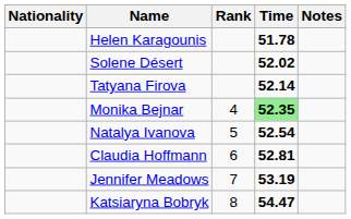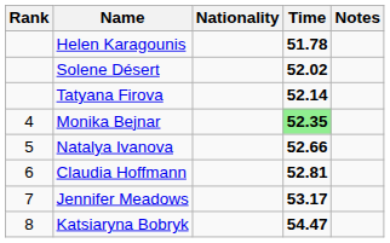 <table class="wikitable sortable" style="text-align:center">
 <tr>
+<th>Rank</th>
+<th>Name</th>
 <th>Nationality</th>
-<th>Name</th>
-<th>Rank</th>
 <th>Time</th>
 <th>Notes</th>
 </tr>
 <tr>
+<td></td>
+<td align=left><a href='#'>Helen Karagounis</a></td>
 <td align=left></td>
-<td align=left><a href='#'>Helen Karagounis</a></td>
-<td></td>
 <td><strong>51.78</strong></td>
 <td></td>
 </tr>
 <tr>
+<td></td>
+<td align=left><a href='#'>Solene Désert</a></td>
 <td align=left></td>
-<td align=left><a href='#'>Solene Désert</a></td>
-<td></td>
 <td><strong>52.02</strong></td>
 <td></td>
 </tr>
 <tr>
+<td></td>
+<td align=left><a href='#'>Tatyana Firova</a></td>
 <td align=left></td>
-<td align=left><a href='#'>Tatyana Firova</a></td>
-<td></td>
 <td><strong>52.14</strong></td>
 <td></td>
 </tr>
 <tr>
+<td>4</td>
+<td align=left><a href='#'>Monika Bejnar</a></td>
 <td align=left></td>
-<td align=left><a href='#'>Monika Bejnar</a></td>
-<td>4</td>
 <td style="background: lightgreen;"><strong>52.35</strong></td>
 <td></td>
 </tr>
 <tr>
+<td>5</td>
+<td align=left><a href='#'>Natalya Ivanova</a></td>
 <td align=left></td>
-<td align=left><a href='#'>Natalya Ivanova</a></td>
-<td>5</td>
-<td><strong>52.54</strong></td>
+<td><strong>52.66</strong></td>
 <td></td>
 </tr>
 <tr>
+<td>6</td>
+<td align=left><a href='#'>Claudia Hoffmann</a></td>
 <td align=left></td>
-<td align=left><a href='#'>Claudia Hoffmann</a></td>
-<td>6</td>
 <td><strong>52.81</strong></td>
 <td></td>
 </tr>
 <tr>
+<td>7</td>
+<td align=left><a href='#'>Jennifer Meadows</a></td>
 <td align=left></td>
-<td align=left><a href='#'>Jennifer Meadows</a></td>
-<td>7</td>
-<td><strong>53.19</strong></td>
+<td><strong>53.17</strong></td>
 <td></td>
 </tr>
 <tr>
+<td>8</td>
+<td align=left><a href='#'>Katsiaryna Bobryk</a></td>
 <td align=left></td>
-<td align=left><a href='#'>Katsiaryna Bobryk</a></td>
-<td>8</td>
 <td><strong>54.47</strong></td>
 <td></td>
 </tr>
 </table>
